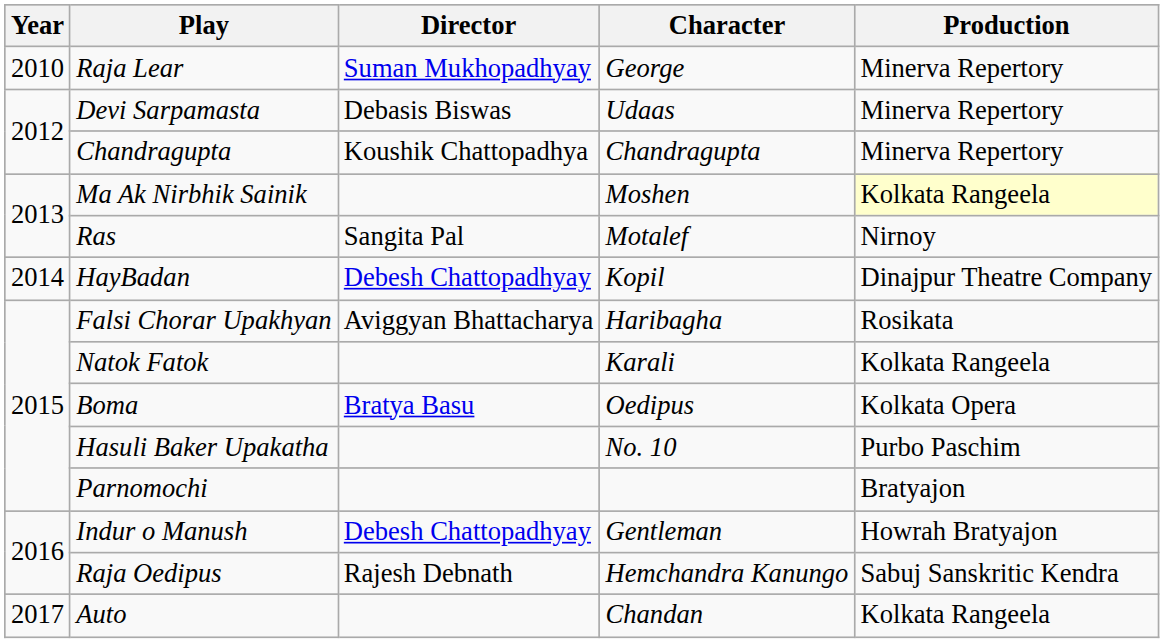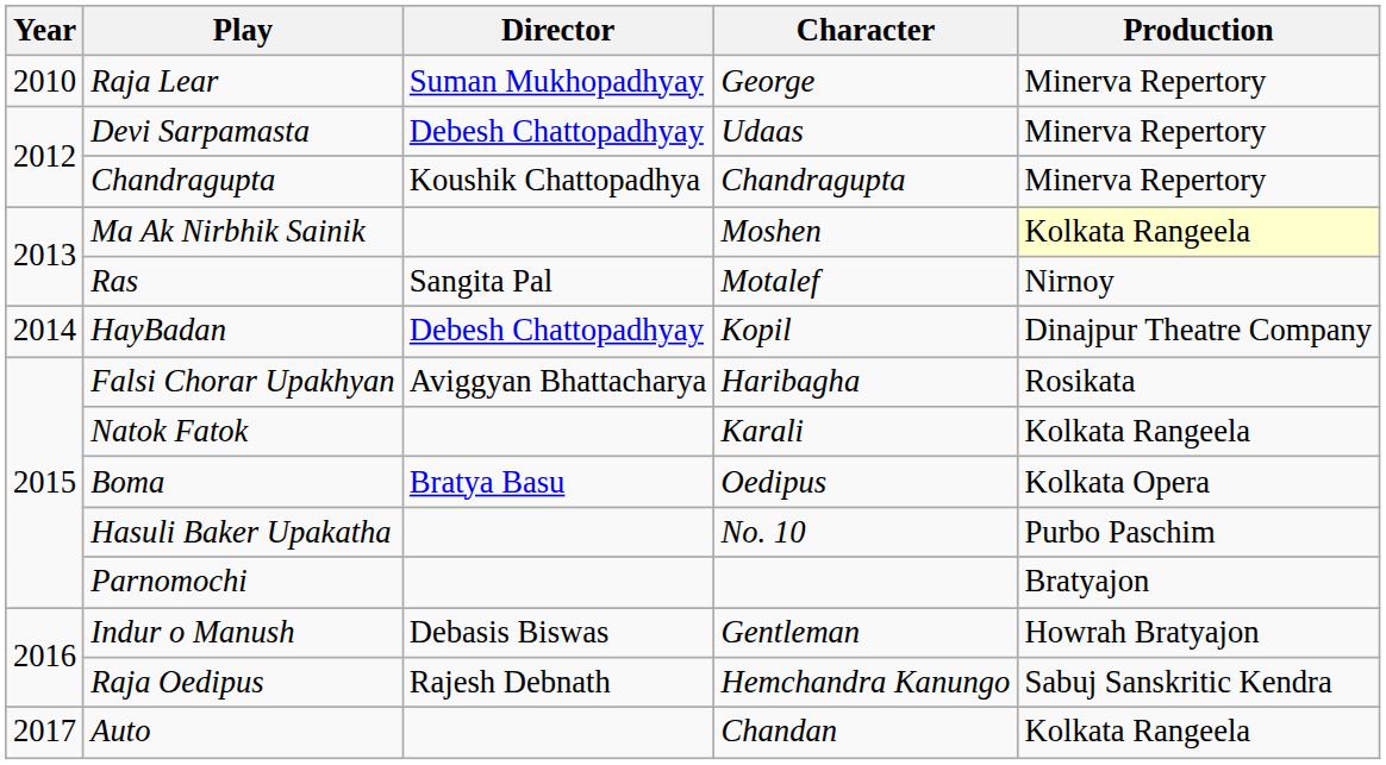 <table class="wikitable sortable">
 <tr>
 <th>Year</th>
 <th>Play</th>
 <th>Director</th>
 <th>Character</th>
 <th>Production</th>
 </tr>
 <tr>
 <td>2010</td>
 <td><em>Raja Lear</em></td>
 <td><a href='#'>Suman Mukhopadhyay</a></td>
 <td><em>George</em></td>
 <td>Minerva Repertory</td>
 </tr>
 <tr>
 <td rowspan="2">2012</td>
 <td><em>Devi Sarpamasta</em></td>
-<td>Debasis Biswas</td>
+<td><a href='#'>Debesh Chattopadhyay</a></td>
 <td><em>Udaas</em></td>
 <td>Minerva Repertory</td>
 </tr>
 <tr>
 <td><em>Chandragupta</em></td>
 <td>Koushik Chattopadhya</td>
 <td><em>Chandragupta</em></td>
 <td>Minerva Repertory</td>
 </tr>
 <tr>
 <td rowspan="2">2013</td>
 <td><em>Ma Ak Nirbhik Sainik</em></td>
 <td></td>
 <td><em>Moshen</em></td>
 <td style="background:#ffc;">Kolkata Rangeela</td>
 </tr>
 <tr>
 <td><em>Ras</em></td>
 <td>Sangita Pal</td>
 <td><em>Motalef</em></td>
 <td>Nirnoy</td>
 </tr>
 <tr>
 <td>2014</td>
 <td><em>HayBadan</em></td>
 <td><a href='#'>Debesh Chattopadhyay</a></td>
 <td><em>Kopil</em></td>
 <td>Dinajpur Theatre Company</td>
 </tr>
 <tr>
 <td rowspan="5">2015</td>
 <td><em>Falsi Chorar Upakhyan</em></td>
 <td>Aviggyan Bhattacharya</td>
 <td><em>Haribagha</em></td>
 <td>Rosikata</td>
 </tr>
 <tr>
 <td><em>Natok Fatok</em></td>
 <td></td>
 <td><em>Karali</em></td>
 <td>Kolkata Rangeela</td>
 </tr>
 <tr>
 <td><em>Boma</em></td>
 <td><a href='#'>Bratya Basu</a></td>
 <td><em>Oedipus</em></td>
 <td>Kolkata Opera</td>
 </tr>
 <tr>
 <td><em>Hasuli Baker Upakatha</em></td>
 <td></td>
 <td><em>No. 10</em></td>
 <td>Purbo Paschim</td>
 </tr>
 <tr>
 <td><em>Parnomochi</em></td>
 <td></td>
 <td></td>
 <td>Bratyajon</td>
 </tr>
 <tr>
 <td rowspan="2">2016</td>
 <td><em>Indur o Manush</em></td>
-<td><a href='#'>Debesh Chattopadhyay</a></td>
+<td>Debasis Biswas</td>
 <td><em>Gentleman</em></td>
 <td>Howrah Bratyajon</td>
 </tr>
 <tr>
 <td><em>Raja Oedipus</em></td>
 <td>Rajesh Debnath</td>
 <td><em>Hemchandra Kanungo</em></td>
 <td>Sabuj Sanskritic Kendra</td>
 </tr>
 <tr>
 <td>2017</td>
 <td><em>Auto</em></td>
 <td></td>
 <td><em>Chandan</em></td>
 <td>Kolkata Rangeela</td>
 </tr>
 </table>
